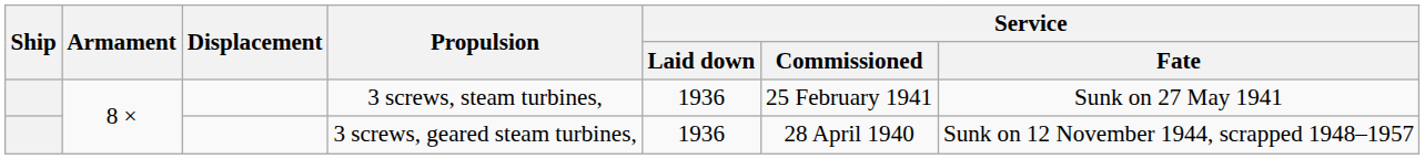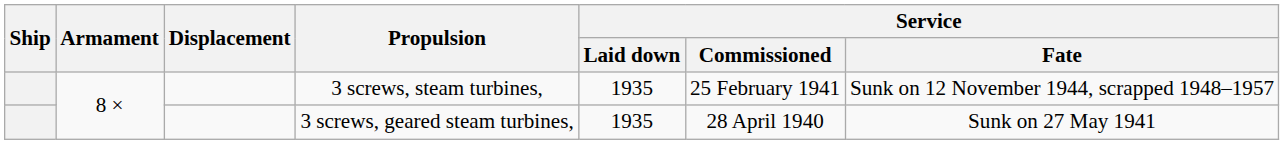 <table class="wikitable plainrowheaders" style="text-align: center;">
 <tr valign="center">
 <th scope="col" rowspan="2">Ship</th>
 <th scope="col" rowspan="2">Armament</th>
 <th scope="col" rowspan="2">Displacement</th>
 <th scope="col" rowspan="2">Propulsion</th>
 <th scope="col" colspan="3">Service</th>
 </tr>
 <tr valign="center">
 <th scope="col">Laid down</th>
 <th scope="col">Commissioned</th>
 <th scope="col">Fate</th>
 </tr>
 <tr valign="center">
 <th scope="row"></th>
 <td rowspan="2">8 × </td>
 <td></td>
 <td>3 screws, steam turbines, </td>
-<td>1936</td>
+<td>1935</td>
 <td>25 February 1941</td>
-<td>Sunk on 27 May 1941</td>
+<td>Sunk on 12 November 1944, scrapped 1948–1957</td>
 </tr>
 <tr valign="center">
 <th scope="row"></th>
 <td></td>
 <td>3 screws, geared steam turbines, </td>
-<td>1936</td>
+<td>1935</td>
 <td>28 April 1940</td>
-<td>Sunk on 12 November 1944, scrapped 1948–1957</td>
+<td>Sunk on 27 May 1941</td>
 </tr>
 </table>
